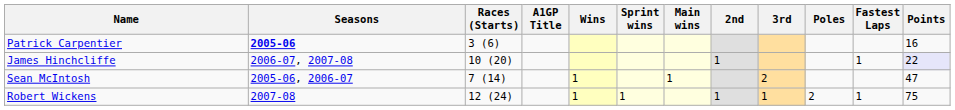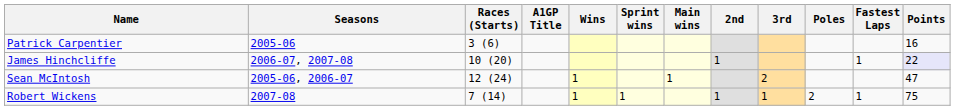 <table class="wikitable sortable" style="font-size: 85%" width="78%">
 <tr>
 <th>Name</th>
 <th>Seasons</th>
 <th width="5%">Races<br>(Starts)</th>
 <th width="5%">A1GP Title</th>
 <th width="5%">Wins</th>
 <th width="5%">Sprint<br>wins</th>
 <th width="5%">Main<br>wins</th>
 <th width="5%">2nd</th>
 <th width="5%">3rd</th>
 <th width="5%">Poles</th>
 <th width="5%">Fastest<br>Laps</th>
 <th width="5%">Points</th>
 </tr>
 <tr>
 <td><a href='#'>Patrick Carpentier</a></td>
-<td><strong><a href='#'>2005-06</a></strong></td>
+<td><a href='#'>2005-06</a></td>
 <td>3 (6)</td>
 <td></td>
 <td style="background:#FFFFBF;"></td>
 <td style="background:#FFFFDF;"></td>
 <td style="background:#FFFFDF;"></td>
 <td style="background:#DFDFDF;"></td>
 <td style="background:#FFDF9F;"></td>
 <td></td>
 <td></td>
 <td>16</td>
 </tr>
 <tr>
 <td><a href='#'>James Hinchcliffe</a></td>
 <td><a href='#'>2006-07</a>, <a href='#'>2007-08</a></td>
 <td>10 (20)</td>
 <td></td>
 <td style="background:#FFFFBF;"></td>
 <td style="background:#FFFFDF;"></td>
 <td style="background:#FFFFDF;"></td>
 <td style="background:#DFDFDF;">1</td>
 <td style="background:#FFDF9F;"></td>
 <td></td>
 <td>1</td>
 <td style="background: lavender;">22</td>
 </tr>
 <tr>
 <td><a href='#'>Sean McIntosh</a></td>
 <td><a href='#'>2005-06</a>, <a href='#'>2006-07</a></td>
-<td>7 (14)</td>
+<td>12 (24)</td>
 <td></td>
 <td style="background:#FFFFBF;">1</td>
 <td style="background:#FFFFDF;"></td>
 <td style="background:#FFFFDF;">1</td>
 <td style="background:#DFDFDF;"></td>
 <td style="background:#FFDF9F;">2</td>
 <td></td>
 <td></td>
 <td>47</td>
 </tr>
 <tr>
 <td><a href='#'>Robert Wickens</a></td>
 <td><a href='#'>2007-08</a></td>
-<td>12 (24)</td>
+<td>7 (14)</td>
 <td></td>
 <td style="background:#FFFFBF;">1</td>
 <td style="background:#FFFFDF;">1</td>
 <td style="background:#FFFFDF;"></td>
 <td style="background:#DFDFDF;">1</td>
 <td style="background:#FFDF9F;">1</td>
 <td>2</td>
 <td>1</td>
 <td>75</td>
 </tr>
 </table>
